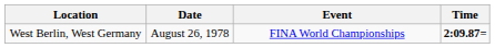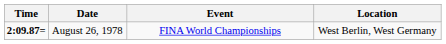 <table class="wikitable" style="font-size: 95%; text-align:center">
 <tr>
-<th width=175>Location</th>
+<th width=50>Time</th>
 <th width=105>Date</th>
 <th width=260>Event</th>
-<th width=50>Time</th>
+<th width=175>Location</th>
 </tr>
 <tr>
-<td>West Berlin, West Germany</td>
+<td><strong>2:09.87=</strong></td>
 <td>August 26, 1978</td>
 <td><a href='#'>FINA World Championships</a></td>
-<td><strong>2:09.87=</strong></td>
+<td>West Berlin, West Germany</td>
 </tr>
 </table>
